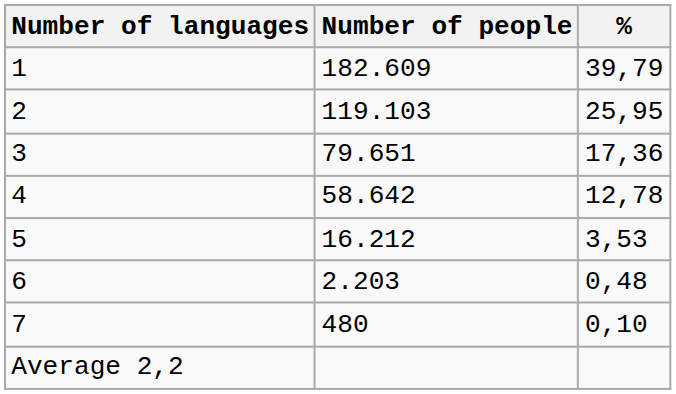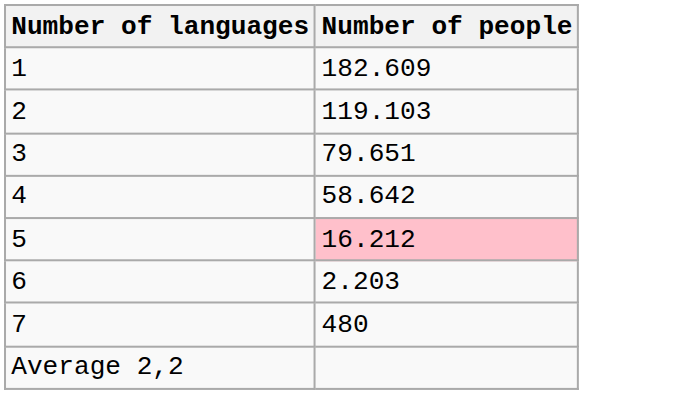 <table class="wikitable">
 <tr>
 <th>Number of languages</th>
 <th>Number of people</th>
-<th>%</th>
 </tr>
 <tr>
 <td>1</td>
 <td>182.609</td>
-<td>39,79</td>
 </tr>
 <tr>
 <td>2</td>
 <td>119.103</td>
-<td>25,95</td>
 </tr>
 <tr>
 <td>3</td>
 <td>79.651</td>
-<td>17,36</td>
 </tr>
 <tr>
 <td>4</td>
 <td>58.642</td>
-<td>12,78</td>
 </tr>
 <tr>
 <td>5</td>
-<td>16.212</td>
-<td>3,53</td>
+<td style="background: pink;">16.212</td>
 </tr>
 <tr>
 <td>6</td>
 <td>2.203</td>
-<td>0,48</td>
 </tr>
 <tr>
 <td>7</td>
 <td>480</td>
-<td>0,10</td>
 </tr>
 <tr>
 <td>Average 2,2</td>
 <td></td>
-<td></td>
 </tr>
 </table>
